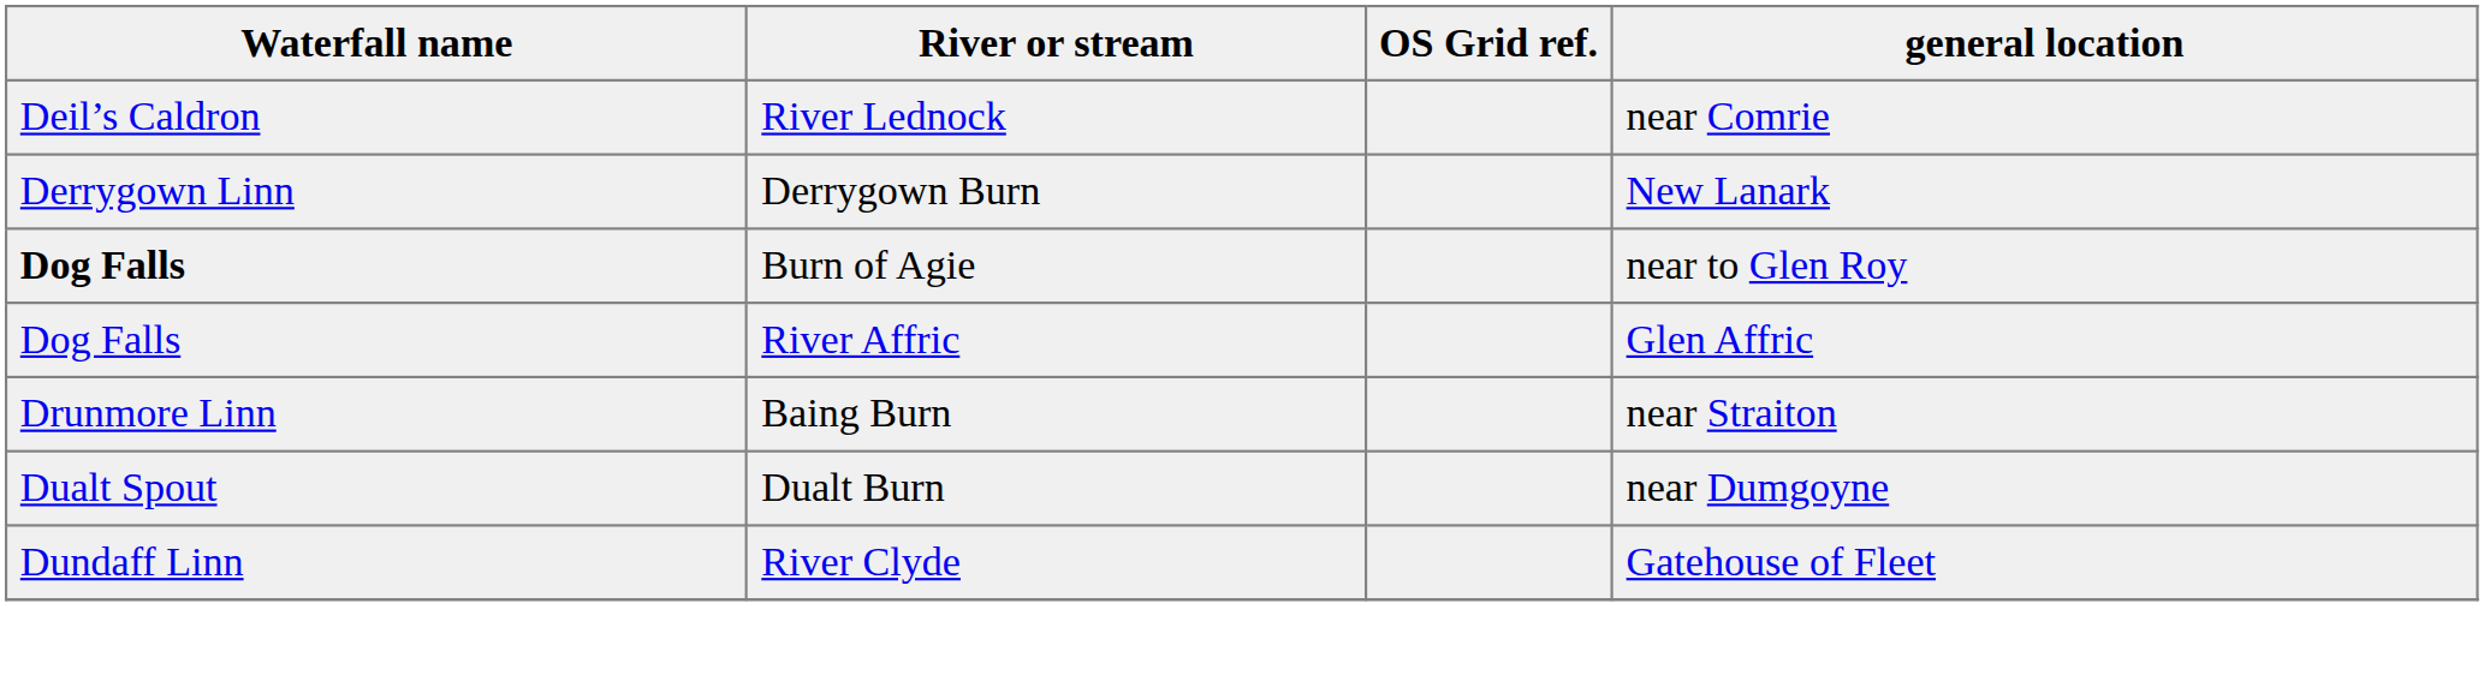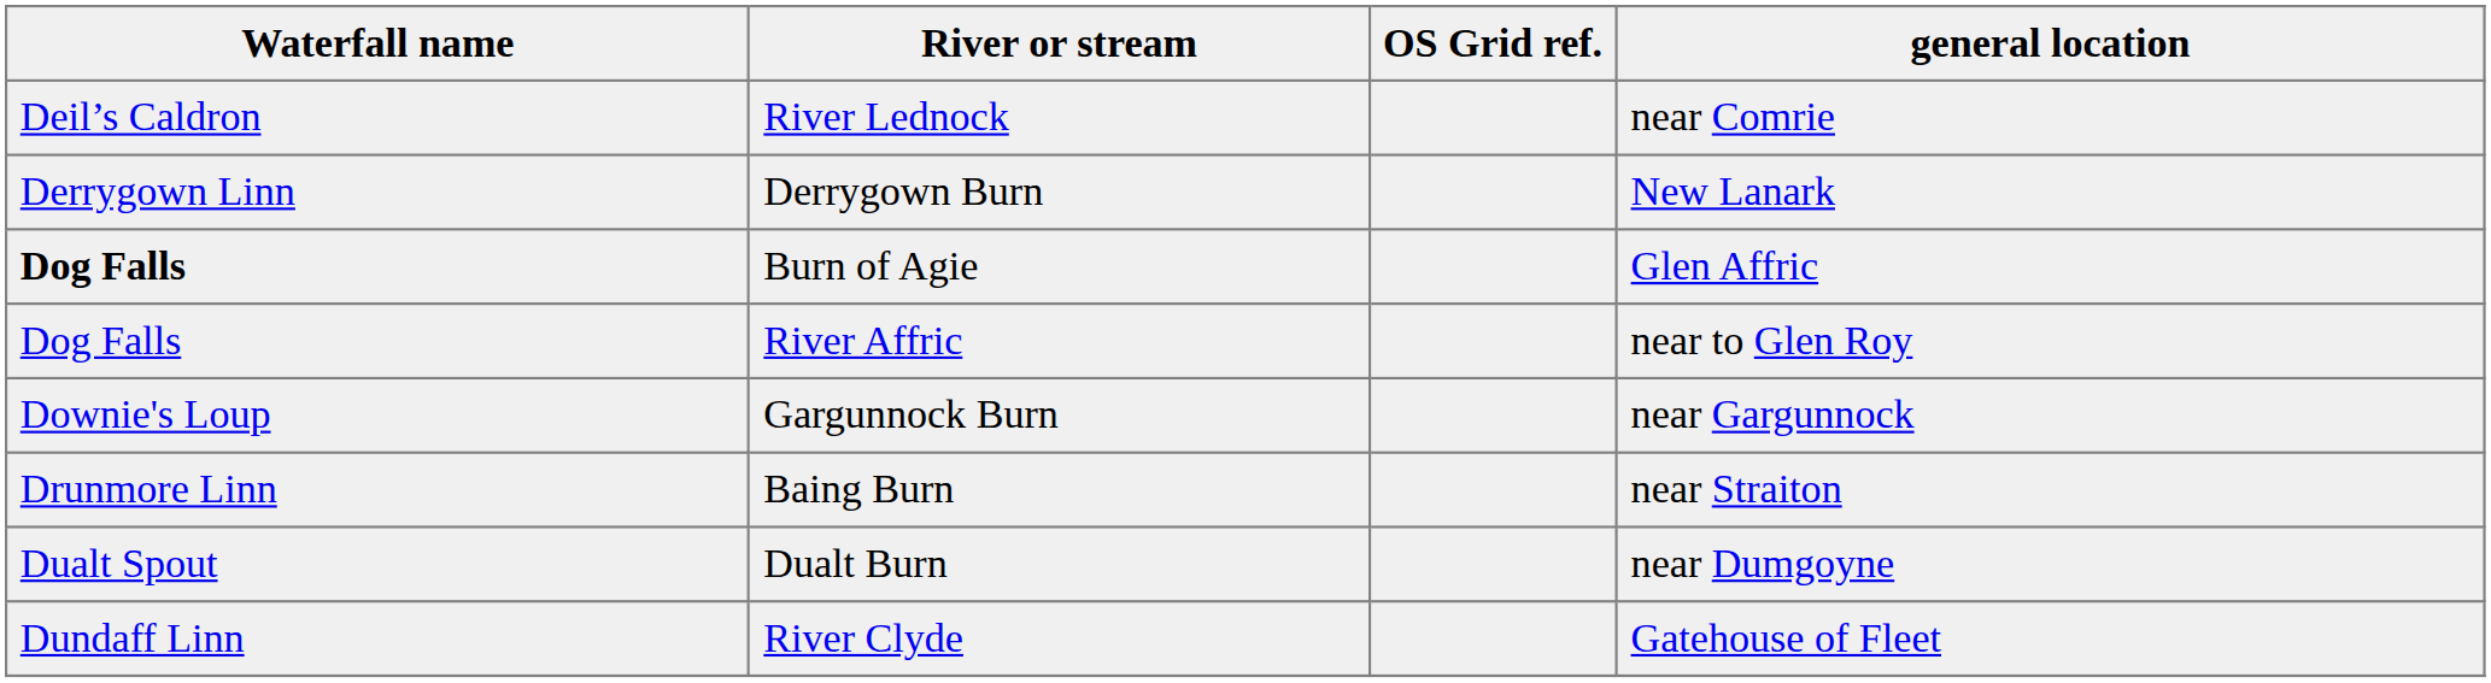 <table border=1 cellspacing=0 cellpadding=5 style="border-collapse: collapse; background:#f0f0f0;">
 <tr>
 <th width=30%>Waterfall name</th>
 <th width=25%>River or stream</th>
 <th width=10%>OS Grid ref.</th>
 <th width=35%>general location</th>
 </tr>
 <tr>
 <td><a href='#'>Deil’s Caldron</a></td>
 <td><a href='#'>River Lednock</a></td>
 <td></td>
 <td>near <a href='#'>Comrie</a></td>
 </tr>
 <tr>
 <td><a href='#'>Derrygown Linn</a></td>
 <td>Derrygown Burn</td>
 <td></td>
 <td><a href='#'>New Lanark</a></td>
 </tr>
 <tr>
 <td><strong>Dog Falls</strong></td>
 <td>Burn of Agie</td>
 <td></td>
-<td>near to <a href='#'>Glen Roy</a></td>
+<td><a href='#'>Glen Affric</a></td>
 </tr>
 <tr>
 <td><a href='#'>Dog Falls</a></td>
 <td><a href='#'>River Affric</a></td>
 <td></td>
-<td><a href='#'>Glen Affric</a></td>
+<td>near to <a href='#'>Glen Roy</a></td>
+</tr>
+<tr>
+<td><a href='#'>Downie's Loup</a></td>
+<td>Gargunnock Burn</td>
+<td></td>
+<td>near <a href='#'>Gargunnock</a></td>
 </tr>
 <tr>
 <td><a href='#'>Drunmore Linn</a></td>
 <td>Baing Burn</td>
 <td></td>
 <td>near <a href='#'>Straiton</a></td>
 </tr>
 <tr>
 <td><a href='#'>Dualt Spout</a></td>
 <td>Dualt Burn</td>
 <td></td>
 <td>near <a href='#'>Dumgoyne</a></td>
 </tr>
 <tr>
 <td><a href='#'>Dundaff Linn</a></td>
 <td><a href='#'>River Clyde</a></td>
 <td></td>
 <td><a href='#'>Gatehouse of Fleet</a></td>
 </tr>
 <tr>
 </tr>
 </table>
